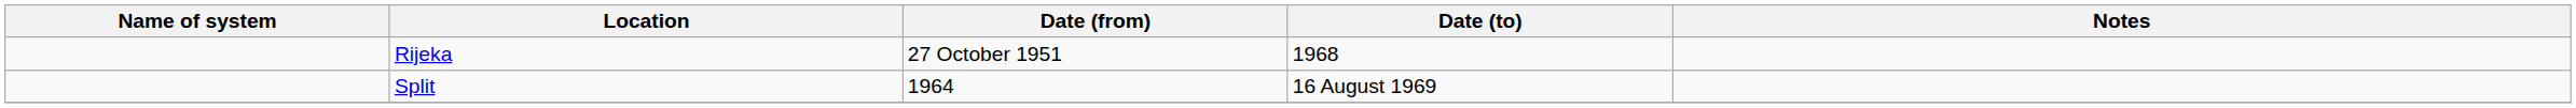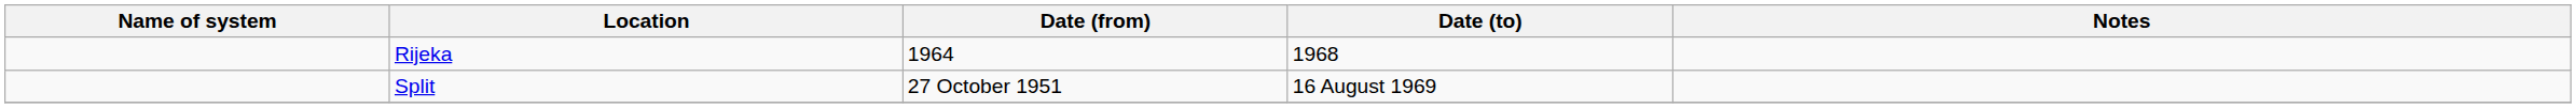 <table class="wikitable" width=100%>
 <tr>
 <th width=15%>Name of system</th>
 <th width=20%>Location</th>
 <th width=15%>Date (from)</th>
 <th width=15%>Date (to)</th>
 <th width=35%>Notes</th>
 </tr>
 <tr>
 <td> </td>
 <td><a href='#'>Rijeka</a></td>
-<td>27 October 1951</td>
+<td>1964</td>
 <td>1968</td>
 <td> </td>
 </tr>
 <tr>
 <td> </td>
 <td><a href='#'>Split</a></td>
-<td>1964</td>
+<td>27 October 1951</td>
 <td>16 August 1969</td>
 <td> </td>
 </tr>
 <tr>
 </tr>
 </table>
